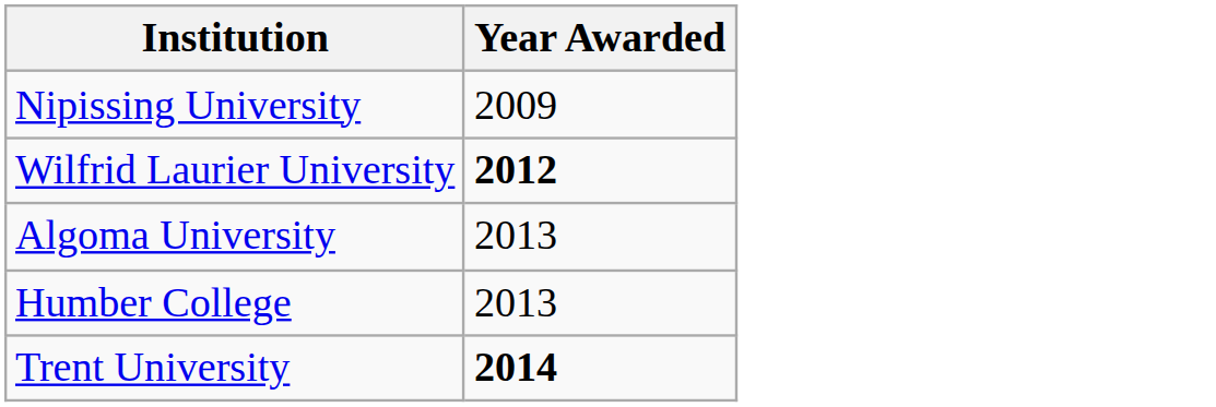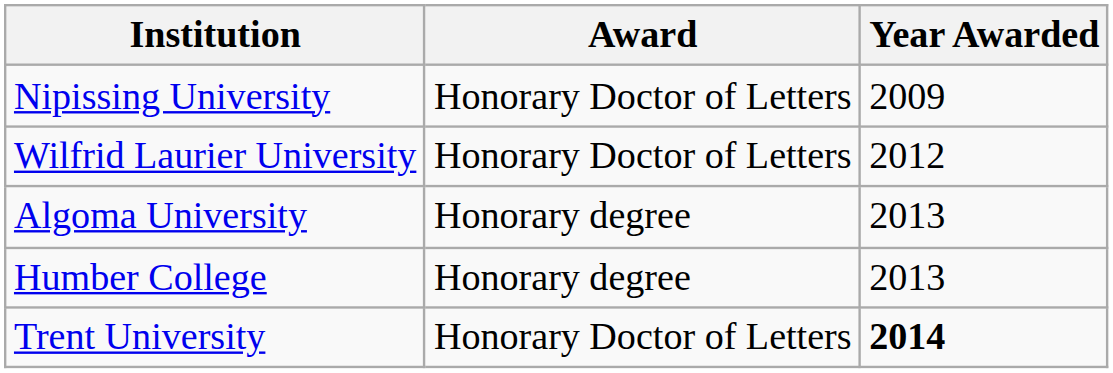 <table class="wikitable sortable">
 <tr>
 <th>Institution</th>
+<th>Award</th>
 <th>Year Awarded</th>
 </tr>
 <tr>
 <td><a href='#'>Nipissing University</a></td>
+<td>Honorary Doctor of Letters</td>
 <td>2009</td>
 </tr>
 <tr>
 <td><a href='#'>Wilfrid Laurier University</a></td>
-<td><strong>2012</strong></td>
+<td>Honorary Doctor of Letters</td>
+<td>2012</td>
 </tr>
 <tr>
 <td><a href='#'>Algoma University</a></td>
+<td>Honorary degree</td>
 <td>2013</td>
 </tr>
 <tr>
 <td><a href='#'>Humber College</a></td>
+<td>Honorary degree</td>
 <td>2013</td>
 </tr>
 <tr>
 <td><a href='#'>Trent University</a></td>
+<td>Honorary Doctor of Letters</td>
 <td><strong>2014</strong></td>
 </tr>
 </table>
